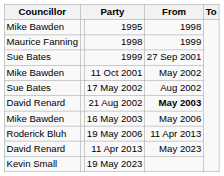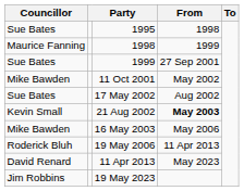 <table class=wikitable>
 <tr>
 <th>Councillor</th>
 <th colspan=2>Party</th>
 <th>From</th>
 <th>To</th>
 </tr>
 <tr>
-<td>Mike Bawden</td>
+<td>Sue Bates</td>
 <td></td>
 <td align=right>1995</td>
 <td align=right>1998</td>
 </tr>
 <tr>
 <td>Maurice Fanning</td>
 <td></td>
 <td align=right>1998</td>
 <td align=right>1999</td>
 </tr>
 <tr>
 <td>Sue Bates</td>
 <td></td>
 <td align=right>1999</td>
 <td align=right>27 Sep 2001</td>
 </tr>
 <tr>
 <td>Mike Bawden</td>
 <td></td>
 <td align=right>11 Oct 2001</td>
 <td align=right>May 2002</td>
 </tr>
 <tr>
 <td>Sue Bates</td>
 <td></td>
 <td align=right>17 May 2002</td>
 <td align=right>Aug 2002</td>
 </tr>
 <tr>
-<td>David Renard</td>
+<td>Kevin Small</td>
 <td></td>
 <td align=right>21 Aug 2002</td>
 <td align=right><strong>May 2003</strong></td>
 </tr>
 <tr>
 <td>Mike Bawden</td>
 <td></td>
 <td align=right>16 May 2003</td>
 <td align=right>May 2006</td>
 </tr>
 <tr>
 <td>Roderick Bluh</td>
 <td></td>
 <td align=right>19 May 2006</td>
 <td align=right>11 Apr 2013</td>
 </tr>
 <tr>
 <td>David Renard</td>
 <td></td>
 <td align=right>11 Apr 2013</td>
 <td align=right>May 2023</td>
 </tr>
 <tr>
-<td>Kevin Small</td>
+<td>Jim Robbins</td>
 <td></td>
 <td align=right>19 May 2023</td>
 <td></td>
 </tr>
 </table>
